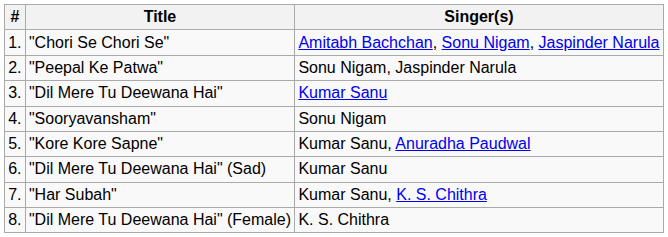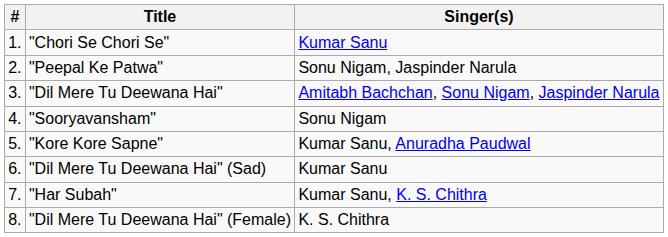 <table class="wikitable sortable" border="1">
 <tr>
 <th>#</th>
 <th>Title</th>
 <th>Singer(s)</th>
 </tr>
 <tr>
 <td>1.</td>
 <td>"Chori Se Chori Se"</td>
-<td><a href='#'>Amitabh Bachchan</a>, <a href='#'>Sonu Nigam</a>, <a href='#'>Jaspinder Narula</a></td>
+<td><a href='#'>Kumar Sanu</a></td>
 </tr>
 <tr>
 <td>2.</td>
 <td>"Peepal Ke Patwa"</td>
 <td>Sonu Nigam, Jaspinder Narula</td>
 </tr>
 <tr>
 <td>3.</td>
 <td>"Dil Mere Tu Deewana Hai"</td>
-<td><a href='#'>Kumar Sanu</a></td>
+<td><a href='#'>Amitabh Bachchan</a>, <a href='#'>Sonu Nigam</a>, <a href='#'>Jaspinder Narula</a></td>
 </tr>
 <tr>
 <td>4.</td>
 <td>"Sooryavansham"</td>
 <td>Sonu Nigam</td>
 </tr>
 <tr>
 <td>5.</td>
 <td>"Kore Kore Sapne"</td>
 <td>Kumar Sanu, <a href='#'>Anuradha Paudwal</a></td>
 </tr>
 <tr>
 <td>6.</td>
 <td>"Dil Mere Tu Deewana Hai" (Sad)</td>
 <td>Kumar Sanu</td>
 </tr>
 <tr>
 <td>7.</td>
 <td>"Har Subah"</td>
 <td>Kumar Sanu, <a href='#'>K. S. Chithra</a></td>
 </tr>
 <tr>
 <td>8.</td>
 <td>"Dil Mere Tu Deewana Hai" (Female)</td>
 <td>K. S. Chithra</td>
 </tr>
 </table>
